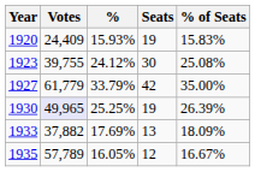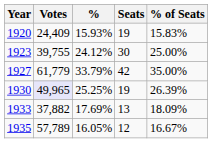 <table class="wikitable">
 <tr>
 <th>Year</th>
 <th>Votes</th>
 <th>%</th>
 <th>Seats</th>
 <th>% of Seats</th>
 </tr>
 <tr>
 <td><a href='#'>1920</a></td>
 <td>24,409</td>
 <td>15.93%</td>
 <td>19</td>
 <td>15.83%</td>
 </tr>
 <tr>
 <td><a href='#'>1923</a></td>
 <td>39,755</td>
 <td>24.12%</td>
 <td>30</td>
-<td>25.08%</td>
+<td>25.00%</td>
 </tr>
 <tr>
 <td><a href='#'>1927</a></td>
 <td>61,779</td>
 <td>33.79%</td>
 <td>42</td>
 <td>35.00%</td>
 </tr>
 <tr>
 <td><a href='#'>1930</a></td>
 <td style="background: lavender;">49,965</td>
 <td>25.25%</td>
 <td>19</td>
 <td>26.39%</td>
 </tr>
 <tr>
 <td><a href='#'>1933</a></td>
 <td>37,882</td>
 <td>17.69%</td>
 <td>13</td>
 <td>18.09%</td>
 </tr>
 <tr>
 <td><a href='#'>1935</a></td>
 <td>57,789</td>
 <td>16.05%</td>
 <td>12</td>
 <td>16.67%</td>
 </tr>
 </table>
